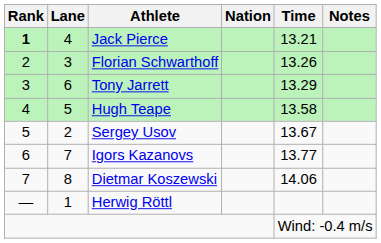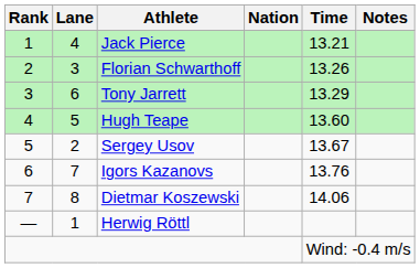 <table class="wikitable sortable" style="text-align:center">
 <tr>
 <th>Rank</th>
 <th>Lane</th>
 <th>Athlete</th>
 <th>Nation</th>
 <th>Time</th>
 <th>Notes</th>
 </tr>
 <tr style="background:#bbf3bb;">
-<td><strong>1</strong></td>
+<td>1</td>
 <td>4</td>
 <td align=left><a href='#'>Jack Pierce</a></td>
 <td align=left></td>
 <td>13.21</td>
 <td></td>
 </tr>
 <tr style="background:#bbf3bb;">
 <td>2</td>
 <td>3</td>
 <td align=left><a href='#'>Florian Schwarthoff</a></td>
 <td align=left></td>
 <td>13.26</td>
 <td></td>
 </tr>
 <tr style="background:#bbf3bb;">
 <td>3</td>
 <td>6</td>
 <td align=left><a href='#'>Tony Jarrett</a></td>
 <td align=left></td>
 <td>13.29</td>
 <td></td>
 </tr>
 <tr style="background:#bbf3bb;">
 <td>4</td>
 <td>5</td>
 <td align=left><a href='#'>Hugh Teape</a></td>
 <td align=left></td>
-<td>13.58</td>
+<td>13.60</td>
 <td></td>
 </tr>
 <tr>
 <td>5</td>
 <td>2</td>
 <td align=left><a href='#'>Sergey Usov</a></td>
 <td align=left></td>
 <td>13.67</td>
 <td></td>
 </tr>
 <tr>
 <td>6</td>
 <td>7</td>
 <td align=left><a href='#'>Igors Kazanovs</a></td>
 <td align=left></td>
-<td>13.77</td>
+<td>13.76</td>
 <td></td>
 </tr>
 <tr>
 <td>7</td>
 <td>8</td>
 <td align=left><a href='#'>Dietmar Koszewski</a></td>
 <td align=left></td>
 <td>14.06</td>
 <td></td>
 </tr>
 <tr>
 <td data-sort-value=8>—</td>
 <td>1</td>
 <td align=left><a href='#'>Herwig Röttl</a></td>
 <td align=left></td>
 <td data-sort-value=99.99></td>
 <td></td>
 </tr>
 <tr class="sortbottom">
 <td colspan=4></td>
 <td colspan="2" style="text-align:left;">Wind: -0.4 m/s</td>
 </tr>
 </table>
